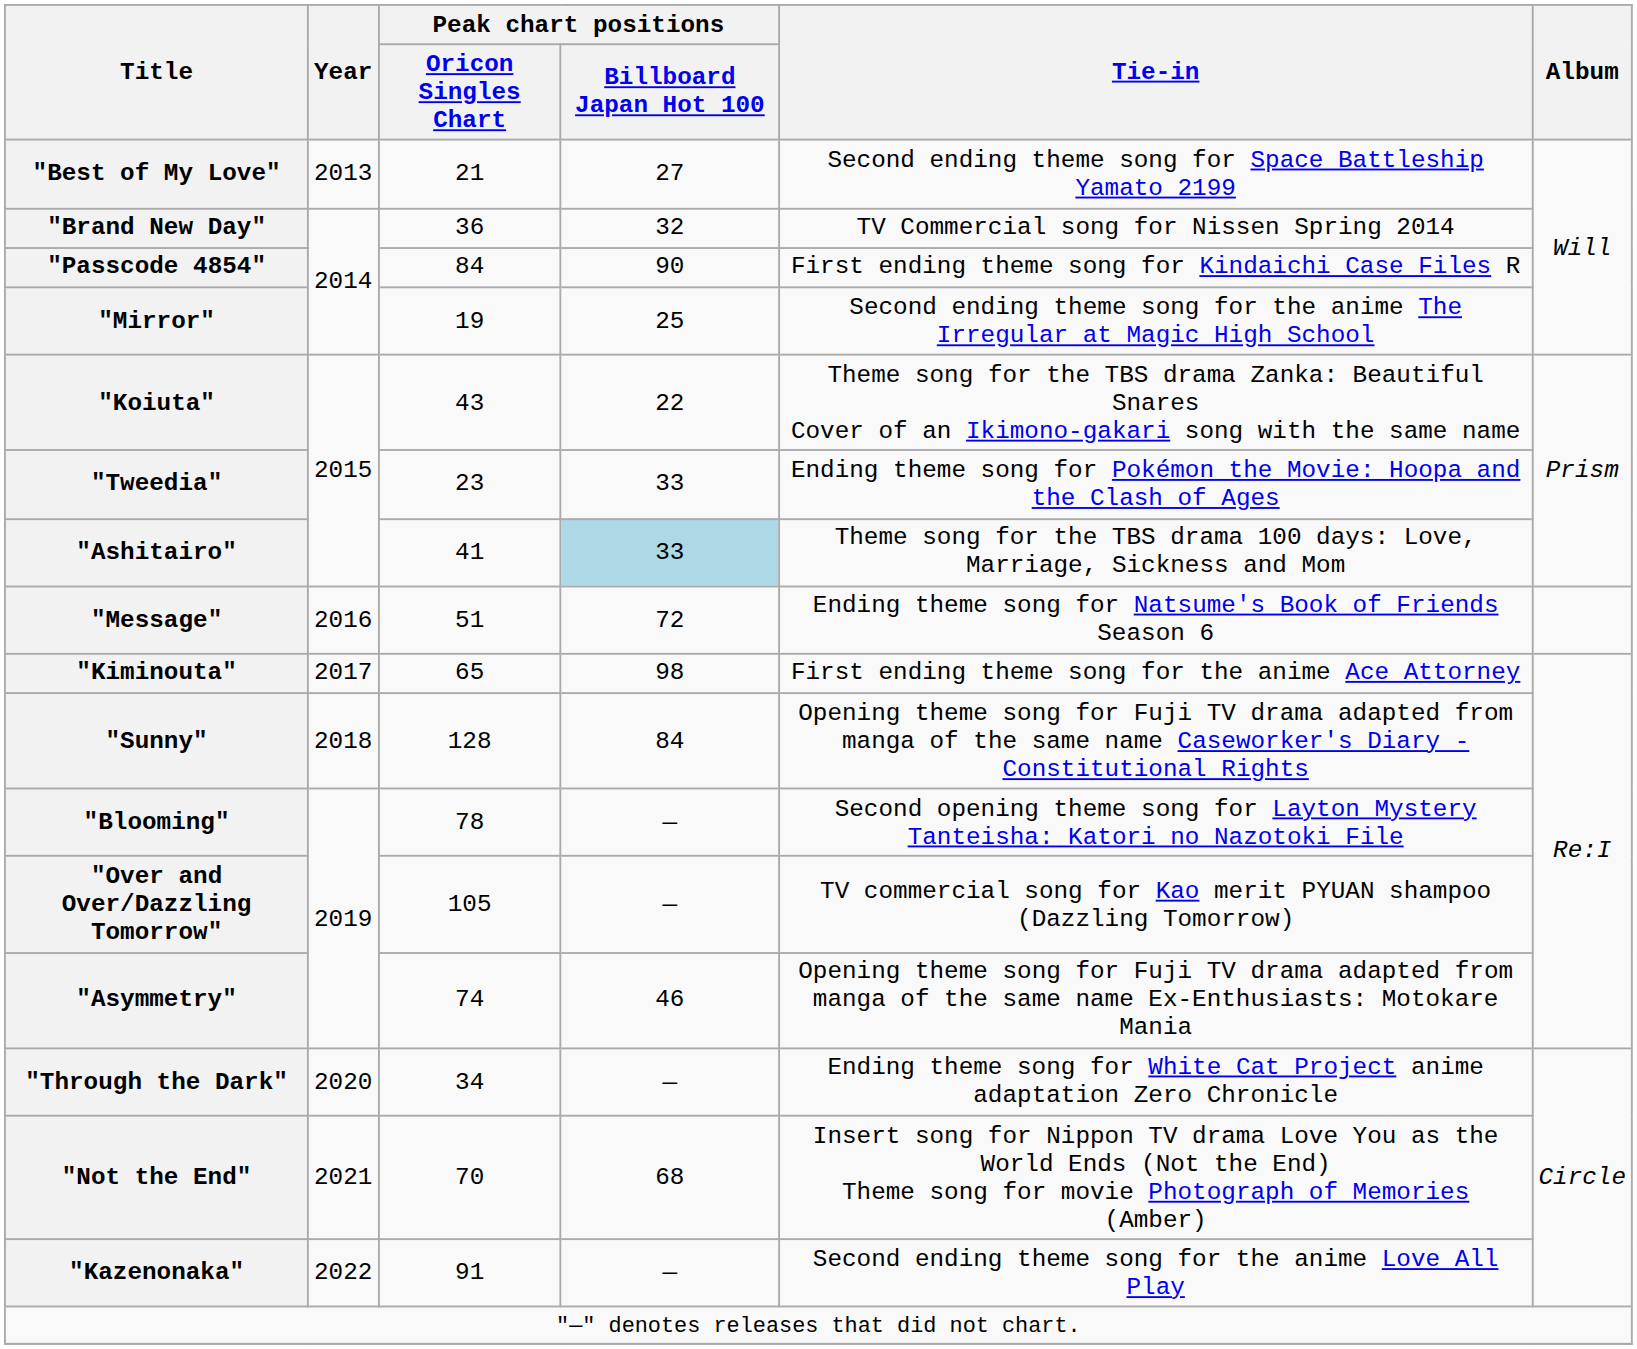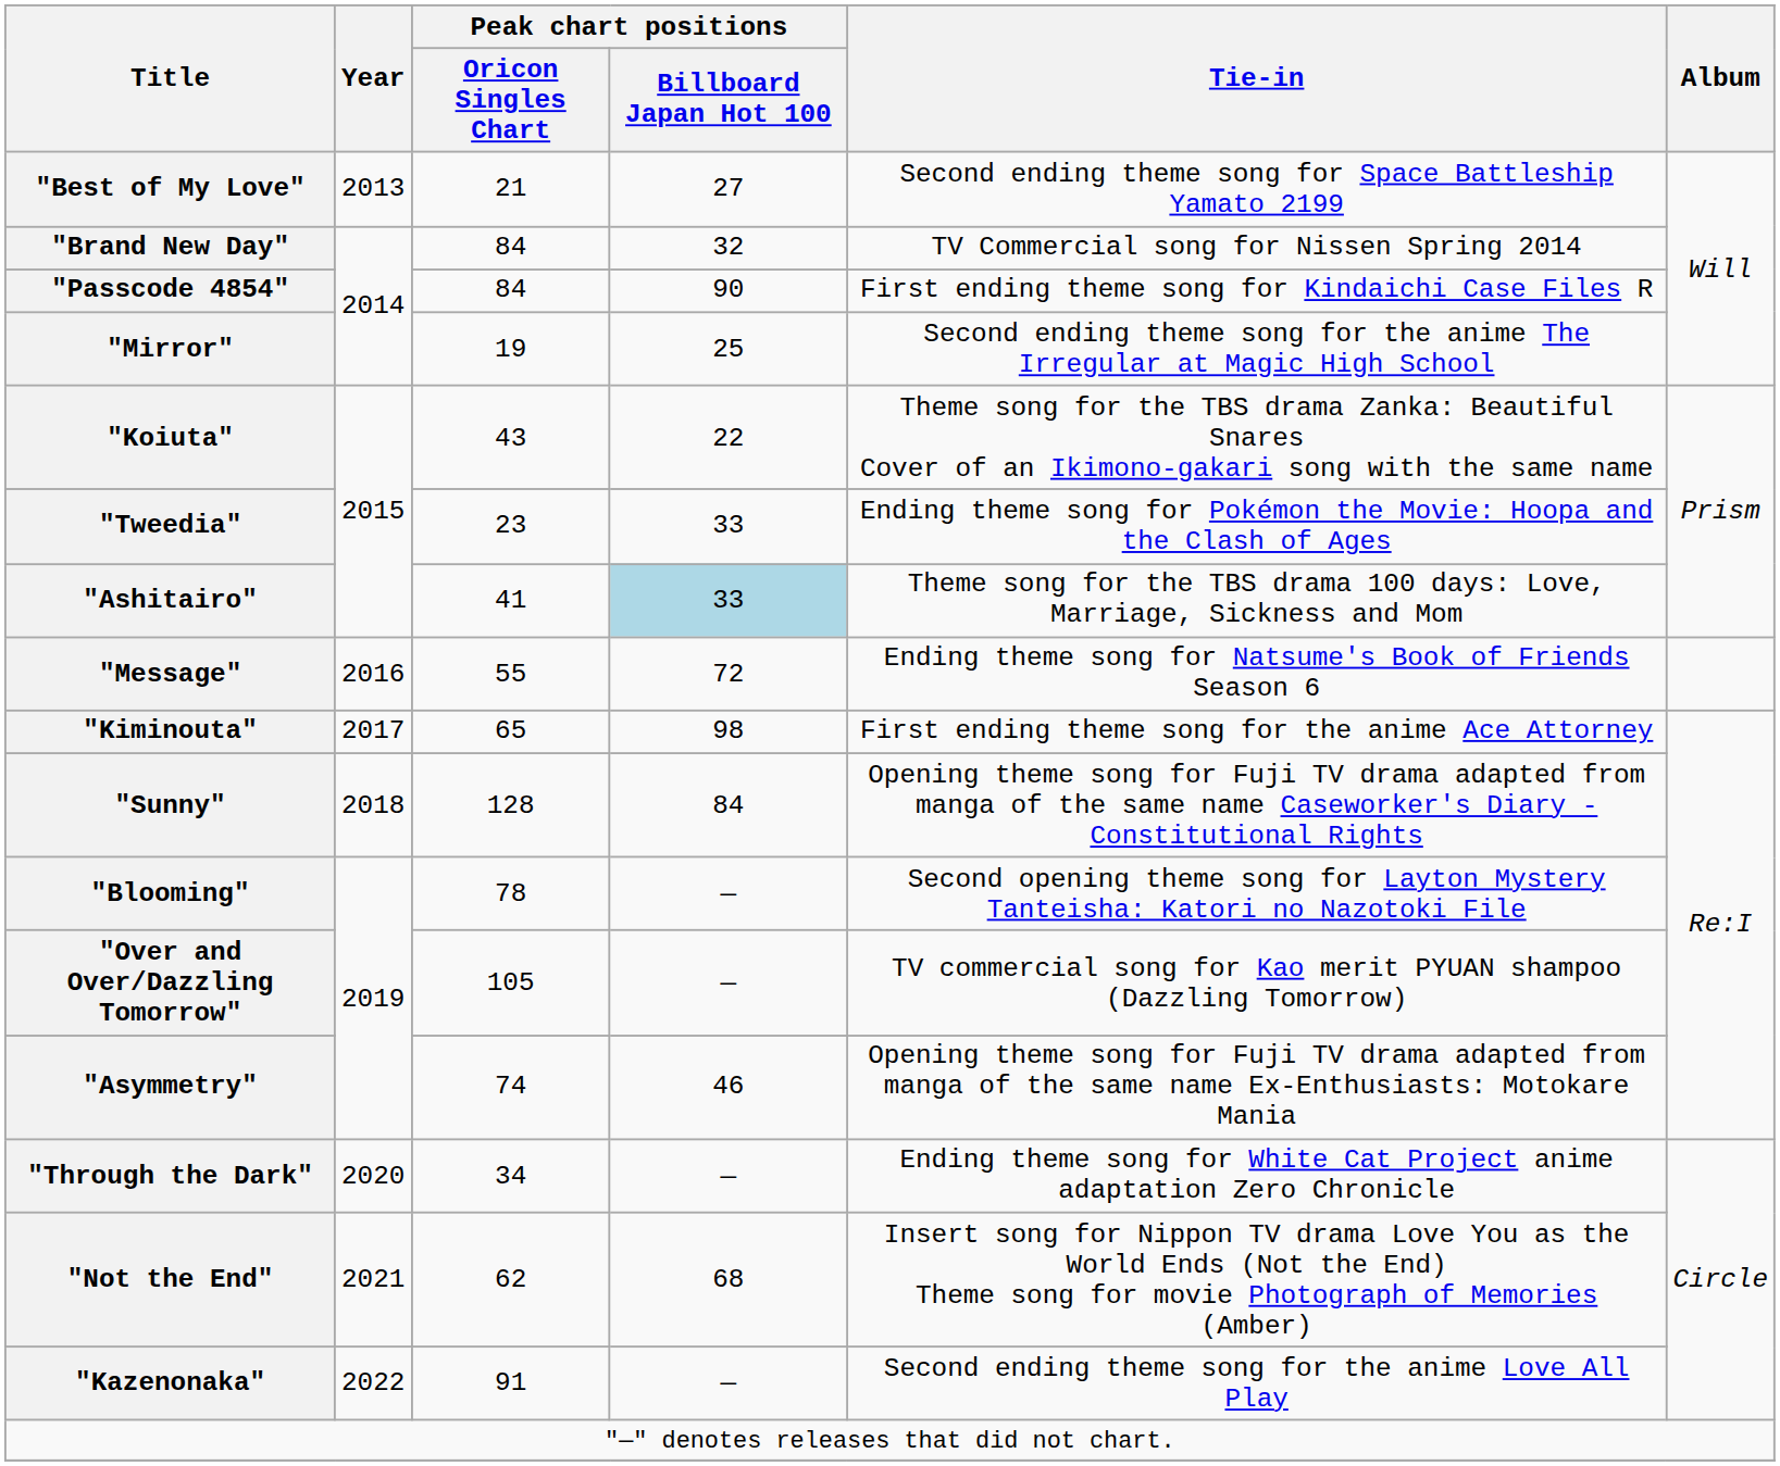 <table class="wikitable plainrowheaders" style="text-align:center;">
 <tr>
 <th scope="col" rowspan="2" style="width:12em;">Title</th>
 <th scope="col" rowspan="2">Year</th>
 <th scope="col" colspan="2">Peak chart positions</th>
 <th scope="col" rowspan="2"><a href='#'>Tie-in</a></th>
 <th scope="col" rowspan="2">Album</th>
 </tr>
 <tr>
 <th scope="col"><a href='#'>Oricon Singles Chart</a></th>
 <th scope="col"><a href='#'>Billboard Japan Hot 100</a></th>
 </tr>
 <tr>
 <th scope="row">"Best of My Love"</th>
 <td>2013</td>
 <td>21</td>
 <td>27</td>
 <td>Second ending theme song for <a href='#'>Space Battleship Yamato 2199</a></td>
 <td rowspan="4"><em>Will</em></td>
 </tr>
 <tr>
 <th scope="row">"Brand New Day"</th>
 <td rowspan="3">2014</td>
-<td>36</td>
+<td>84</td>
 <td>32</td>
 <td>TV Commercial song for Nissen Spring 2014</td>
 </tr>
 <tr>
 <th scope="row">"Passcode 4854"</th>
 <td>84</td>
 <td>90</td>
 <td>First ending theme song for <a href='#'>Kindaichi Case Files</a> R</td>
 </tr>
 <tr>
 <th scope="row">"Mirror"</th>
 <td>19</td>
 <td>25</td>
 <td>Second ending theme song for the anime <a href='#'>The Irregular at Magic High School</a></td>
 </tr>
 <tr>
 <th scope="row">"Koiuta"</th>
 <td rowspan="3">2015</td>
 <td>43</td>
 <td>22</td>
 <td>Theme song for the TBS drama Zanka: Beautiful Snares<br>Cover of an <a href='#'>Ikimono-gakari</a> song with the same name</td>
 <td rowspan="3"><em>Prism</em></td>
 </tr>
 <tr>
 <th scope="row">"Tweedia"</th>
 <td>23</td>
 <td>33</td>
 <td>Ending theme song for <a href='#'>Pokémon the Movie: Hoopa and the Clash of Ages</a></td>
 </tr>
 <tr>
 <th scope="row">"Ashitairo"</th>
 <td>41</td>
 <td style="background: lightblue;">33</td>
 <td>Theme song for the TBS drama 100 days: Love, Marriage, Sickness and Mom</td>
 </tr>
 <tr>
 <th scope="row">"Message"</th>
 <td>2016</td>
-<td>51</td>
+<td>55</td>
 <td>72</td>
 <td>Ending theme song for <a href='#'>Natsume's Book of Friends</a> Season 6</td>
 <td></td>
 </tr>
 <tr>
 <th scope="row">"Kiminouta"</th>
 <td>2017</td>
 <td>65</td>
 <td>98</td>
 <td>First ending theme song for the anime <a href='#'>Ace Attorney</a></td>
 <td rowspan="5"><em>Re:I</em></td>
 </tr>
 <tr>
 <th scope="row">"Sunny"</th>
 <td>2018</td>
 <td>128</td>
 <td>84</td>
 <td>Opening theme song for Fuji TV drama adapted from manga of the same name <a href='#'>Caseworker's Diary - Constitutional Rights</a></td>
 </tr>
 <tr>
 <th scope="row">"Blooming"</th>
 <td rowspan="3">2019</td>
 <td>78</td>
 <td>—</td>
 <td>Second opening theme song for <a href='#'>Layton Mystery Tanteisha: Katori no Nazotoki File</a></td>
 </tr>
 <tr>
 <th scope="row">"Over and Over/Dazzling Tomorrow"</th>
 <td>105</td>
 <td>—</td>
 <td>TV commercial song for <a href='#'>Kao</a> merit PYUAN shampoo (Dazzling Tomorrow)</td>
 </tr>
 <tr>
 <th scope="row">"Asymmetry"</th>
 <td>74</td>
 <td>46</td>
 <td>Opening theme song for Fuji TV drama adapted from manga of the same name Ex-Enthusiasts: Motokare Mania</td>
 </tr>
 <tr>
 <th scope="row">"Through the Dark"</th>
 <td>2020</td>
 <td>34</td>
 <td>—</td>
 <td>Ending theme song for <a href='#'>White Cat Project</a> anime adaptation Zero Chronicle</td>
 <td rowspan="3"><em>Circle</em></td>
 </tr>
 <tr>
 <th scope="row">"Not the End"</th>
 <td>2021</td>
-<td>70</td>
+<td>62</td>
 <td>68</td>
 <td>Insert song for Nippon TV drama Love You as the World Ends (Not the End)<br>Theme song for movie <a href='#'>Photograph of Memories</a> (Amber)</td>
 </tr>
 <tr>
 <th scope="row">"Kazenonaka"</th>
 <td>2022</td>
 <td>91</td>
 <td>—</td>
 <td>Second ending theme song for the anime <a href='#'>Love All Play</a></td>
 </tr>
 <tr>
 <td colspan="7" style="font-size:90%;">"—" denotes releases that did not chart.</td>
 </tr>
 <tr>
 </tr>
 </table>
